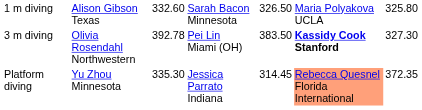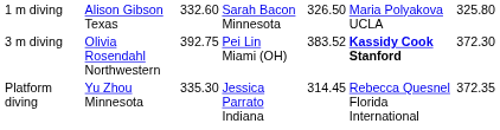 <table>
 <tr valign="top">
 <td>1 m diving</td>
 <td><a href='#'>Alison Gibson</a><br> Texas</td>
 <td>332.60</td>
 <td><a href='#'>Sarah Bacon</a> <br>Minnesota</td>
 <td>326.50</td>
 <td><a href='#'>Maria Polyakova</a> <br>UCLA</td>
 <td>325.80</td>
 </tr>
 <tr valign="top">
 <td>3 m diving</td>
 <td><a href='#'>Olivia Rosendahl</a><br> Northwestern</td>
-<td>392.78</td>
+<td>392.75</td>
 <td><a href='#'>Pei Lin</a> <br>Miami (OH)</td>
-<td>383.50</td>
+<td>383.52</td>
 <td><strong><a href='#'>Kassidy Cook</a> <br> Stanford</strong></td>
-<td>327.30</td>
+<td>372.30</td>
 </tr>
 <tr valign="top">
 <td>Platform diving</td>
 <td><a href='#'>Yu Zhou</a><br> Minnesota</td>
 <td>335.30</td>
 <td><a href='#'>Jessica Parrato</a> <br>Indiana</td>
 <td>314.45</td>
-<td style="background: lightsalmon;"><a href='#'>Rebecca Quesnel</a> <br>Florida International</td>
+<td><a href='#'>Rebecca Quesnel</a> <br>Florida International</td>
 <td>372.35</td>
 </tr>
 </table>
